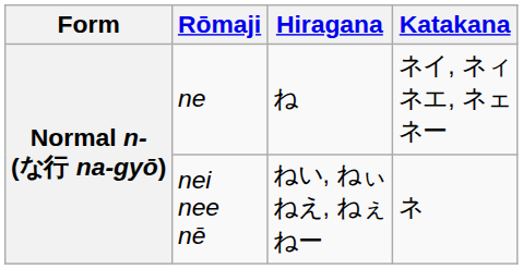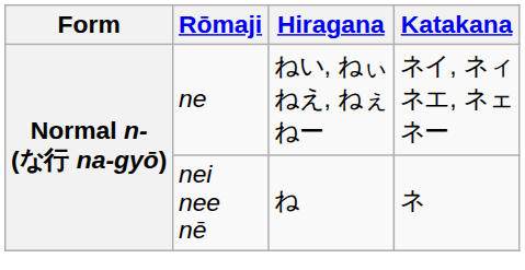 <table class="wikitable">
 <tr>
 <th>Form</th>
 <th><a href='#'>Rōmaji</a></th>
 <th><a href='#'>Hiragana</a></th>
 <th><a href='#'>Katakana</a></th>
 </tr>
 <tr>
 <th rowspan="2">Normal <em>n-</em><br>(な行 <em>na-gyō</em>)</th>
 <td><em>ne</em></td>
-<td>ね</td>
+<td>ねい, ねぃ<br>ねえ, ねぇ<br>ねー</td>
 <td>ネイ, ネィ<br>ネエ, ネェ<br>ネー</td>
 </tr>
 <tr>
 <td><em>nei</em><br><em>nee</em><br><em>nē</em></td>
-<td>ねい, ねぃ<br>ねえ, ねぇ<br>ねー</td>
+<td>ね</td>
 <td>ネ</td>
 </tr>
 </table>
